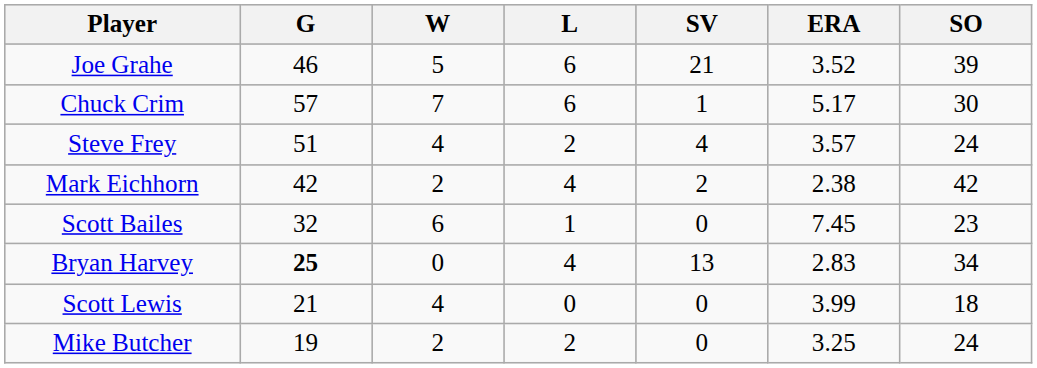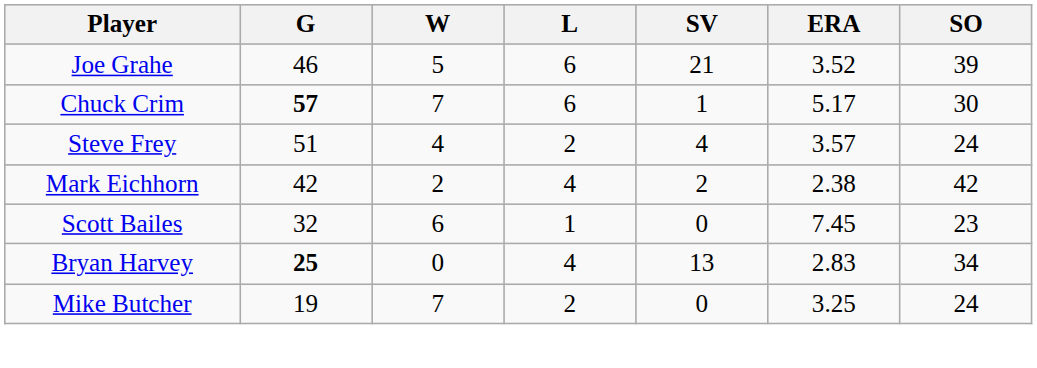 <table class="wikitable sortable">
 <tr>
 <th bgcolor="#DDDDFF" width="16%">Player</th>
 <th bgcolor="#DDDDFF" width="9%">G</th>
 <th bgcolor="#DDDDFF" width="9%">W</th>
 <th bgcolor="#DDDDFF" width="9%">L</th>
 <th bgcolor="#DDDDFF" width="9%">SV</th>
 <th bgcolor="#DDDDFF" width="9%">ERA</th>
 <th bgcolor="#DDDDFF" width="9%">SO</th>
 </tr>
 <tr align=center>
 <td><a href='#'>Joe Grahe</a></td>
 <td>46</td>
 <td>5</td>
 <td>6</td>
 <td>21</td>
 <td>3.52</td>
 <td>39</td>
 </tr>
 <tr align=center>
 <td><a href='#'>Chuck Crim</a></td>
-<td>57</td>
+<td><strong>57</strong></td>
 <td>7</td>
 <td>6</td>
 <td>1</td>
 <td>5.17</td>
 <td>30</td>
 </tr>
 <tr align=center>
 <td><a href='#'>Steve Frey</a></td>
 <td>51</td>
 <td>4</td>
 <td>2</td>
 <td>4</td>
 <td>3.57</td>
 <td>24</td>
 </tr>
 <tr align=center>
 <td><a href='#'>Mark Eichhorn</a></td>
 <td>42</td>
 <td>2</td>
 <td>4</td>
 <td>2</td>
 <td>2.38</td>
 <td>42</td>
 </tr>
 <tr align=center>
 <td><a href='#'>Scott Bailes</a></td>
 <td>32</td>
 <td>6</td>
 <td>1</td>
 <td>0</td>
 <td>7.45</td>
 <td>23</td>
 </tr>
 <tr align=center>
 <td><a href='#'>Bryan Harvey</a></td>
 <td><strong>25</strong></td>
 <td>0</td>
 <td>4</td>
 <td>13</td>
 <td>2.83</td>
 <td>34</td>
 </tr>
 <tr align=center>
-<td><a href='#'>Scott Lewis</a></td>
-<td>21</td>
-<td>4</td>
-<td>0</td>
-<td>0</td>
-<td>3.99</td>
-<td>18</td>
-</tr>
-<tr align=center>
 <td><a href='#'>Mike Butcher</a></td>
 <td>19</td>
-<td>2</td>
+<td>7</td>
 <td>2</td>
 <td>0</td>
 <td>3.25</td>
 <td>24</td>
 </tr>
 </table>
